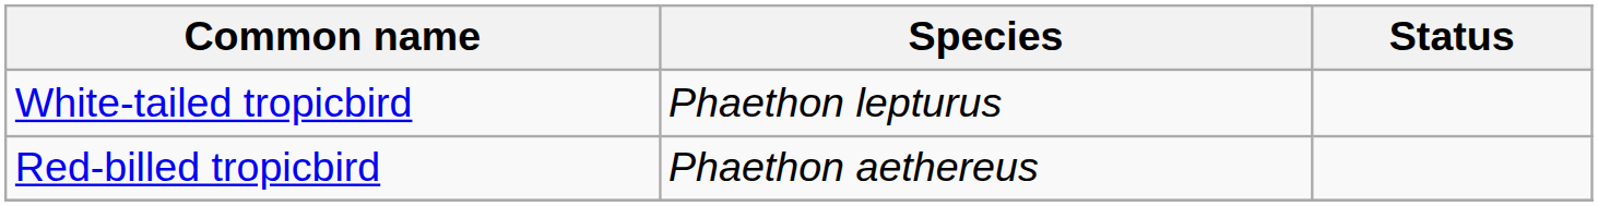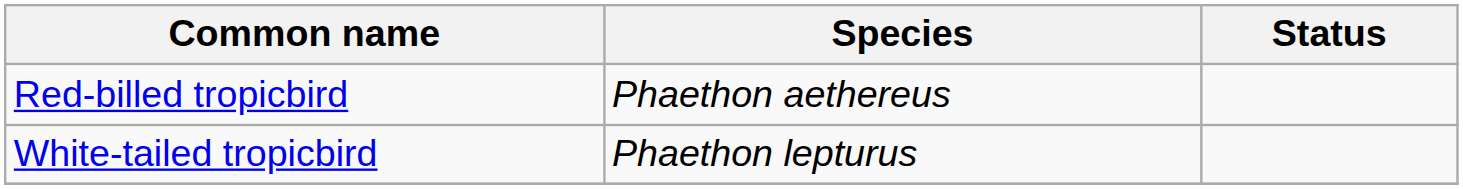 <table width=70% class="wikitable">
 <tr>
 <th width=20%>Common name</th>
 <th width=20%>Species</th>
 <th width=8%>Status</th>
 </tr>
 <tr>
+<td><a href='#'>Red-billed tropicbird</a></td>
+<td><em>Phaethon aethereus</em></td>
+<td align=center></td>
+</tr>
+<tr>
 <td><a href='#'>White-tailed tropicbird</a></td>
 <td><em>Phaethon lepturus</em></td>
 <td align=center></td>
 </tr>
 <tr>
-<td><a href='#'>Red-billed tropicbird</a></td>
-<td><em>Phaethon aethereus</em></td>
-<td align=center></td>
-</tr>
-<tr>
 </tr>
 </table>
